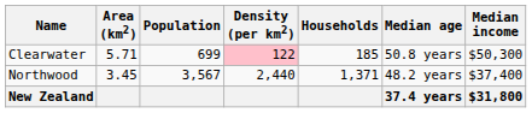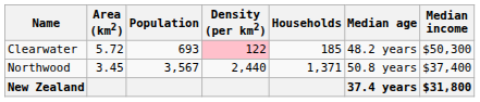 <table class="wikitable">
 <tr>
 <th>Name</th>
 <th>Area<br>(km<sup>2</sup>)</th>
 <th>Population</th>
 <th>Density<br>(per km<sup>2</sup>)</th>
 <th>Households</th>
 <th>Median age</th>
 <th>Median<br>income</th>
 </tr>
 <tr>
 <td>Clearwater</td>
-<td style="text-align:right;">5.71</td>
-<td style="text-align:right;">699</td>
+<td style="text-align:right;">5.72</td>
+<td style="text-align:right;">693</td>
 <td style="background: pink; text-align:right;">122</td>
 <td style="text-align:right;">185</td>
-<td>50.8 years</td>
+<td>48.2 years</td>
 <td>$50,300</td>
 </tr>
 <tr>
 <td>Northwood</td>
 <td style="text-align:right;">3.45</td>
 <td style="text-align:right;">3,567</td>
 <td style="text-align:right;">2,440</td>
 <td style="text-align:right;">1,371</td>
-<td>48.2 years</td>
+<td>50.8 years</td>
 <td>$37,400</td>
 </tr>
 <tr>
 <th>New Zealand</th>
 <th></th>
 <th></th>
 <th></th>
 <th></th>
 <th>37.4 years</th>
 <th style="text-align:left;">$31,800</th>
 </tr>
 </table>
